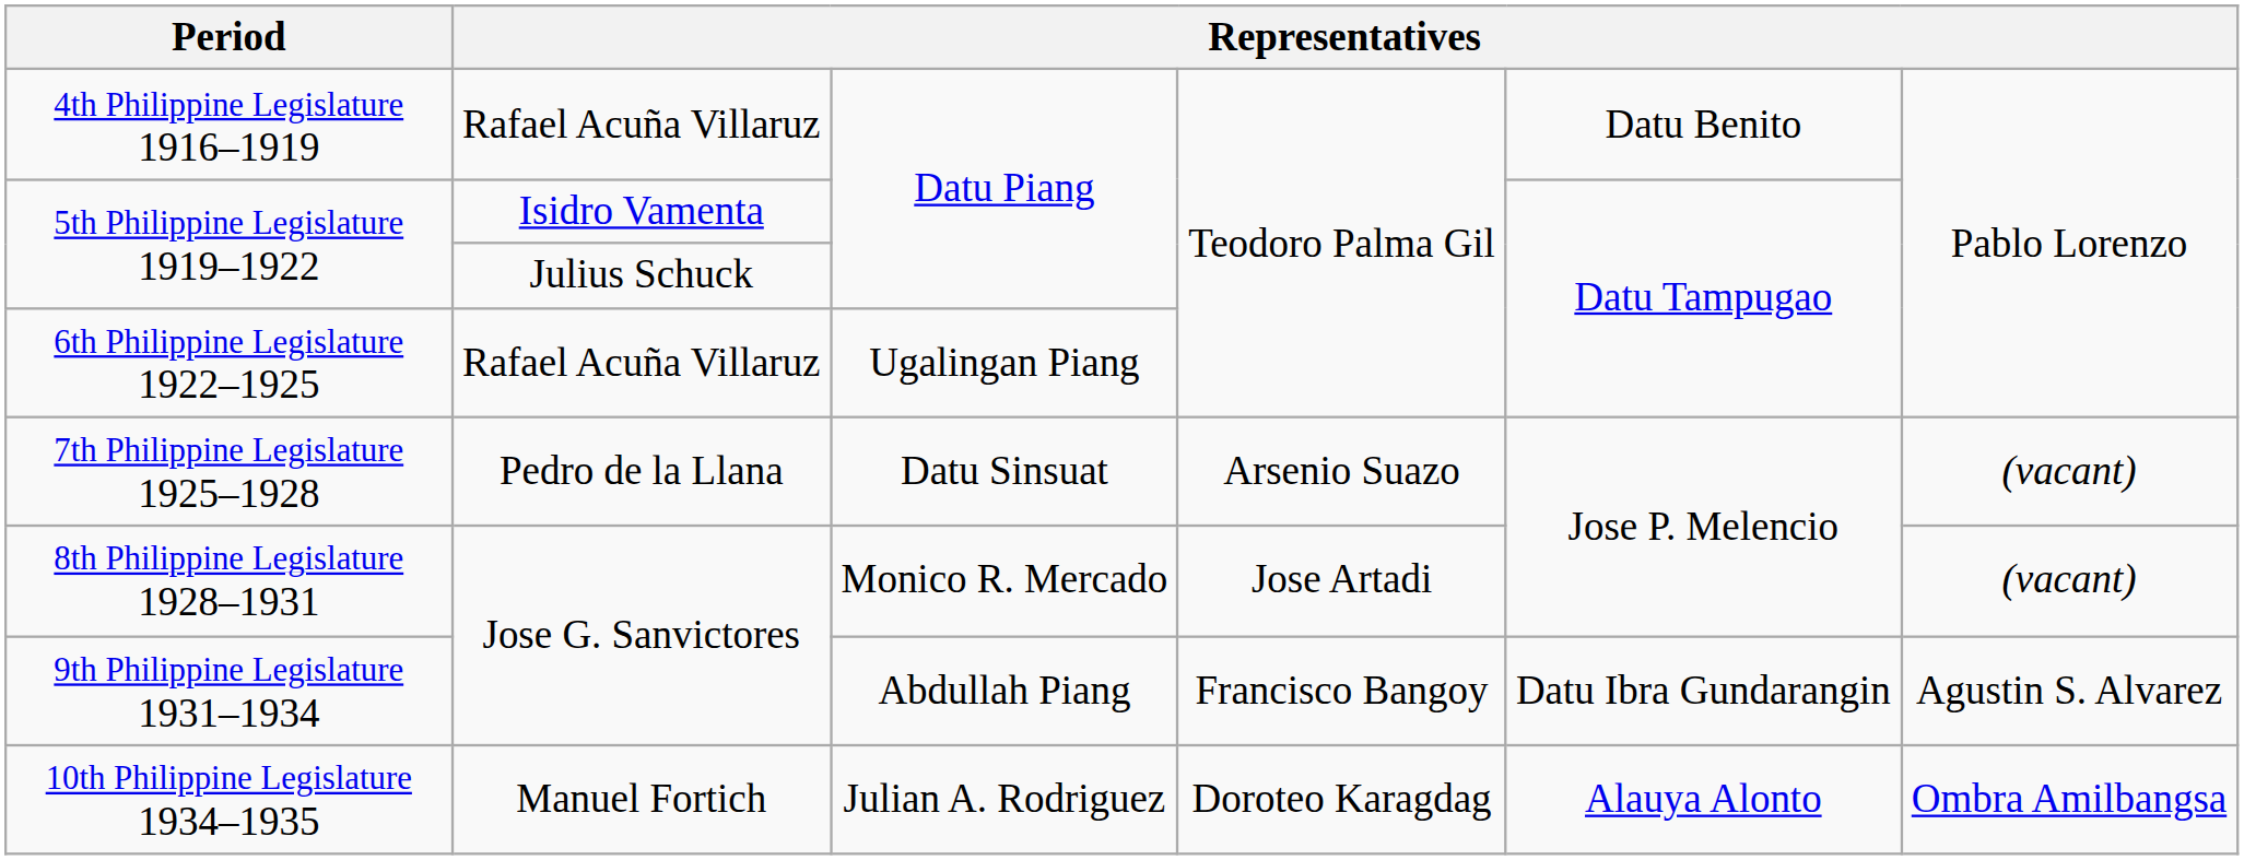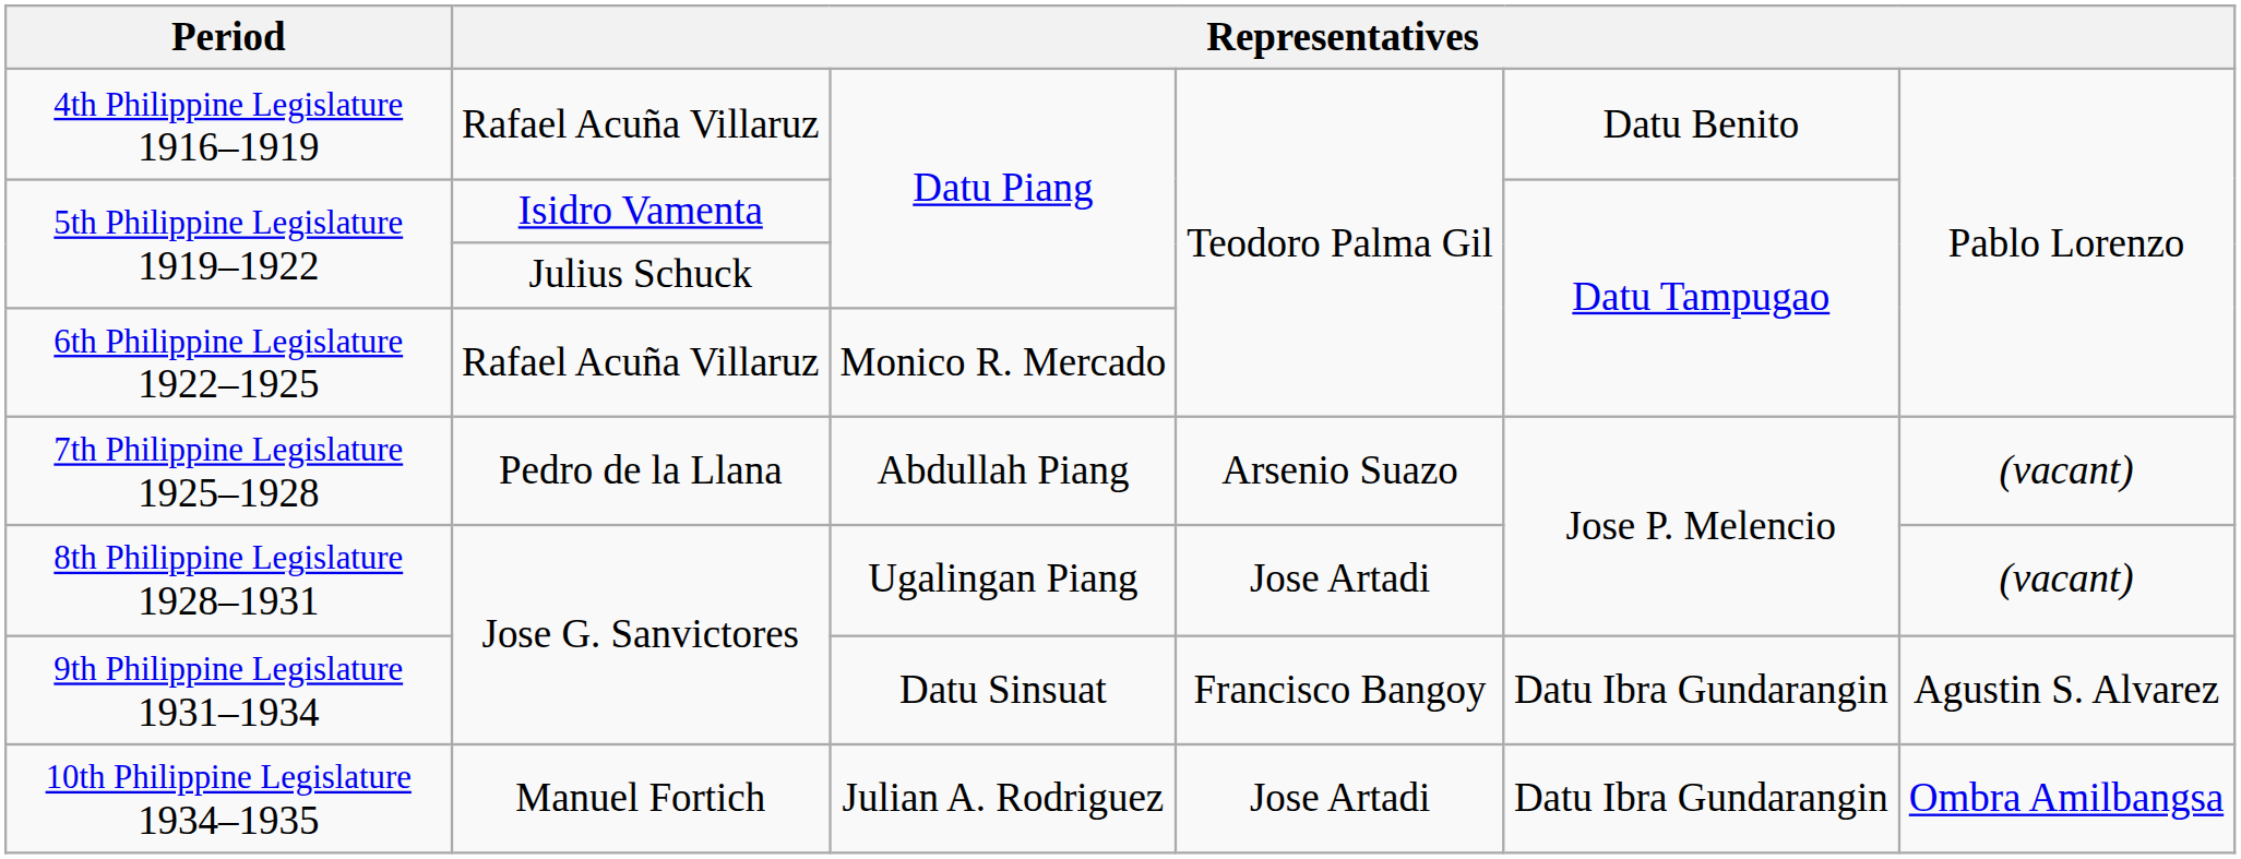 <table class="wikitable" style="text-align:center; width:70%;">
 <tr>
 <th width=20%>Period</th>
 <th colspan=5>Representatives</th>
 </tr>
 <tr>
 <td><small><a href='#'>4th Philippine Legislature</a></small><br>1916–1919</td>
 <td>Rafael Acuña Villaruz</td>
 <td rowspan=3><a href='#'>Datu Piang</a></td>
 <td rowspan=4>Teodoro Palma Gil</td>
 <td>Datu Benito</td>
 <td rowspan=4>Pablo Lorenzo</td>
 </tr>
 <tr>
 <td rowspan=2><small><a href='#'>5th Philippine Legislature</a></small><br>1919–1922</td>
 <td><a href='#'>Isidro Vamenta</a></td>
 <td rowspan=3><a href='#'>Datu Tampugao</a></td>
 </tr>
 <tr>
 <td>Julius Schuck</td>
 </tr>
 <tr>
 <td><small><a href='#'>6th Philippine Legislature</a></small><br>1922–1925</td>
 <td>Rafael Acuña Villaruz</td>
-<td>Ugalingan Piang</td>
+<td>Monico R. Mercado</td>
 </tr>
 <tr>
 <td><small><a href='#'>7th Philippine Legislature</a></small><br>1925–1928</td>
 <td>Pedro de la Llana</td>
-<td>Datu Sinsuat</td>
+<td>Abdullah Piang</td>
 <td>Arsenio Suazo</td>
 <td rowspan=2>Jose P. Melencio</td>
 <td><em>(vacant)</em></td>
 </tr>
 <tr>
 <td><small><a href='#'>8th Philippine Legislature</a></small><br>1928–1931</td>
 <td rowspan=2>Jose G. Sanvictores</td>
-<td>Monico R. Mercado</td>
+<td>Ugalingan Piang</td>
 <td>Jose Artadi</td>
 <td><em>(vacant)</em></td>
 </tr>
 <tr>
 <td><small><a href='#'>9th Philippine Legislature</a></small><br>1931–1934</td>
-<td>Abdullah Piang</td>
+<td>Datu Sinsuat</td>
 <td>Francisco Bangoy</td>
 <td>Datu Ibra Gundarangin</td>
 <td>Agustin S. Alvarez</td>
 </tr>
 <tr>
 <td><small><a href='#'>10th Philippine Legislature</a></small><br>1934–1935</td>
 <td>Manuel Fortich</td>
 <td>Julian A. Rodriguez</td>
-<td>Doroteo Karagdag</td>
-<td><a href='#'>Alauya Alonto</a></td>
+<td>Jose Artadi</td>
+<td>Datu Ibra Gundarangin</td>
 <td><a href='#'>Ombra Amilbangsa</a></td>
 </tr>
 </table>
